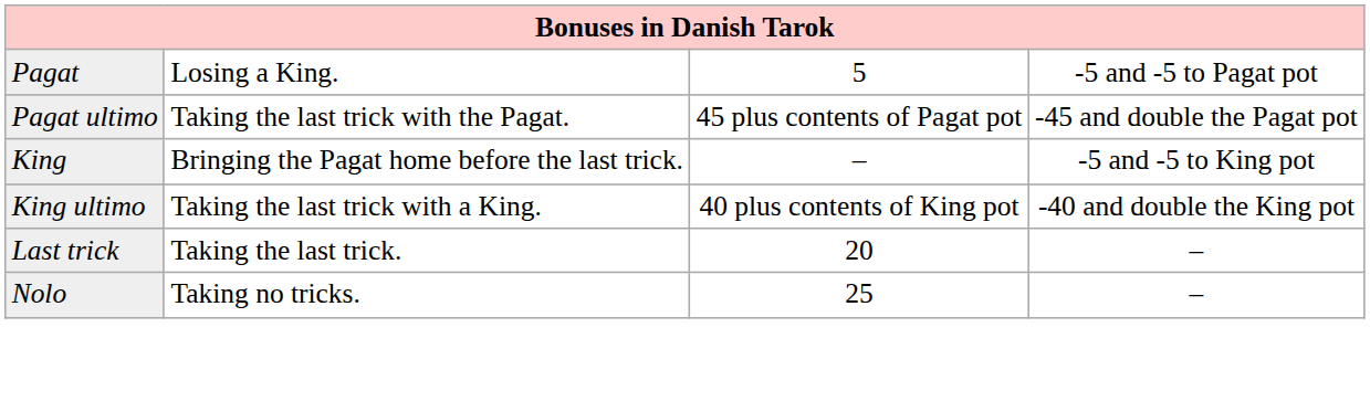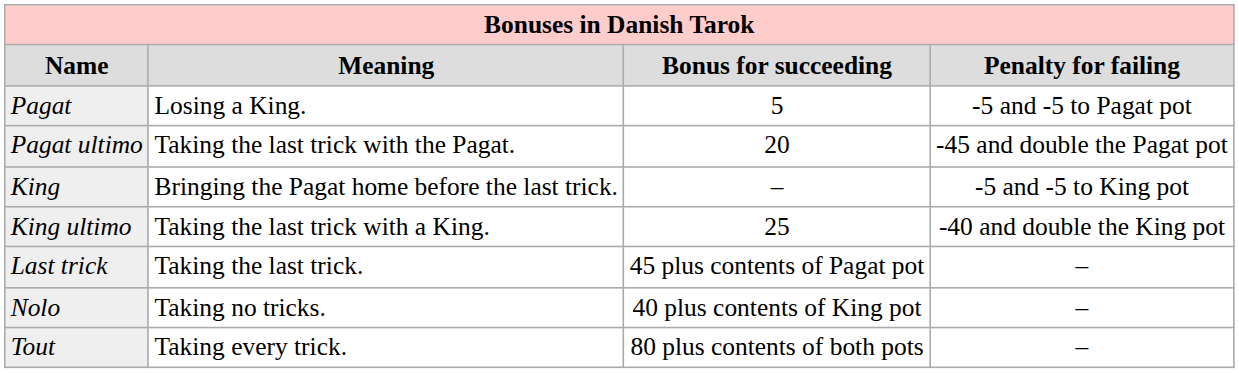 <table class="wikitable" align="float:left"  style="background-color:white">
 <tr style="background-color:#ffcccc">
 <td colspan="4" align="center"><strong>Bonuses in Danish Tarok</strong></td>
+</tr>
+<tr style="background: #DDDDDD;">
+<td align="center"><strong>Name</strong></td>
+<td align="center"><strong>Meaning</strong></td>
+<td align="center"><strong>Bonus for succeeding</strong></td>
+<td align="center"><strong>Penalty for failing</strong></td>
 </tr>
 <tr>
 <td style="background:#efefef;"><em>Pagat</em></td>
 <td>Losing a King.</td>
 <td align="center">5</td>
 <td align="center">-5 and -5 to Pagat pot</td>
 </tr>
 <tr>
 <td style="background:#efefef;"><em>Pagat ultimo</em></td>
 <td>Taking the last trick with the Pagat.</td>
-<td align="center">45 plus contents of Pagat pot</td>
+<td align="center">20</td>
 <td align="center">-45 and double the Pagat pot</td>
 </tr>
 <tr>
 <td style="background:#efefef;"><em>King</em></td>
 <td>Bringing the Pagat home before the last trick.</td>
 <td align="center">–</td>
 <td align="center">-5 and -5 to King pot</td>
 </tr>
 <tr>
 <td style="background:#efefef;"><em>King ultimo</em></td>
 <td>Taking the last trick with a King.</td>
-<td align="center">40 plus contents of King pot</td>
+<td align="center">25</td>
 <td align="center">-40 and double the King pot</td>
 </tr>
 <tr>
 <td style="background:#efefef;"><em>Last trick</em></td>
 <td>Taking the last trick.</td>
-<td align="center">20</td>
+<td align="center">45 plus contents of Pagat pot</td>
 <td align="center">–</td>
 </tr>
 <tr>
 <td style="background:#efefef;"><em>Nolo</em></td>
 <td>Taking no tricks.</td>
-<td align="center">25</td>
+<td align="center">40 plus contents of King pot</td>
+<td align="center">–</td>
+</tr>
+<tr>
+<td style="background:#efefef;"><em>Tout</em></td>
+<td>Taking every trick.</td>
+<td align="center">80 plus contents of both pots</td>
 <td align="center">–</td>
 </tr>
 </table>
